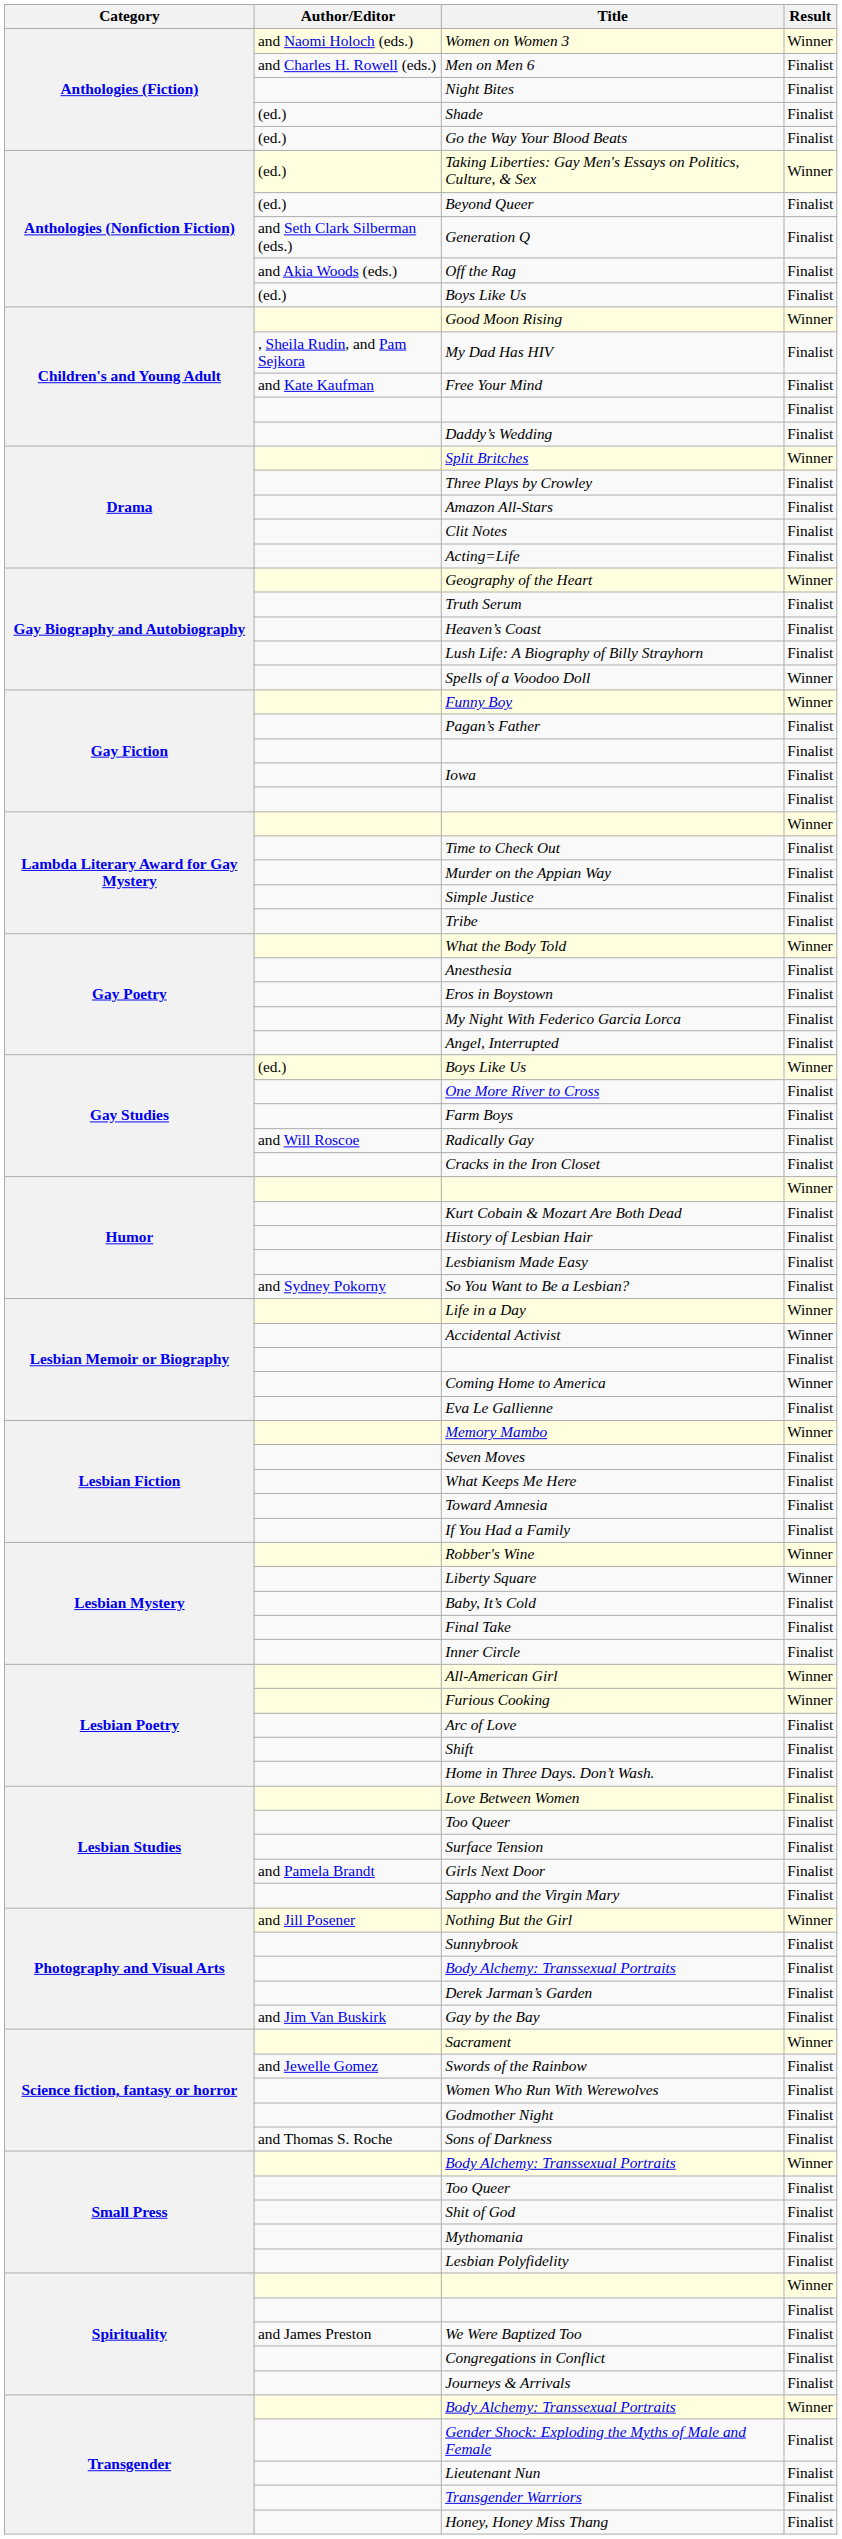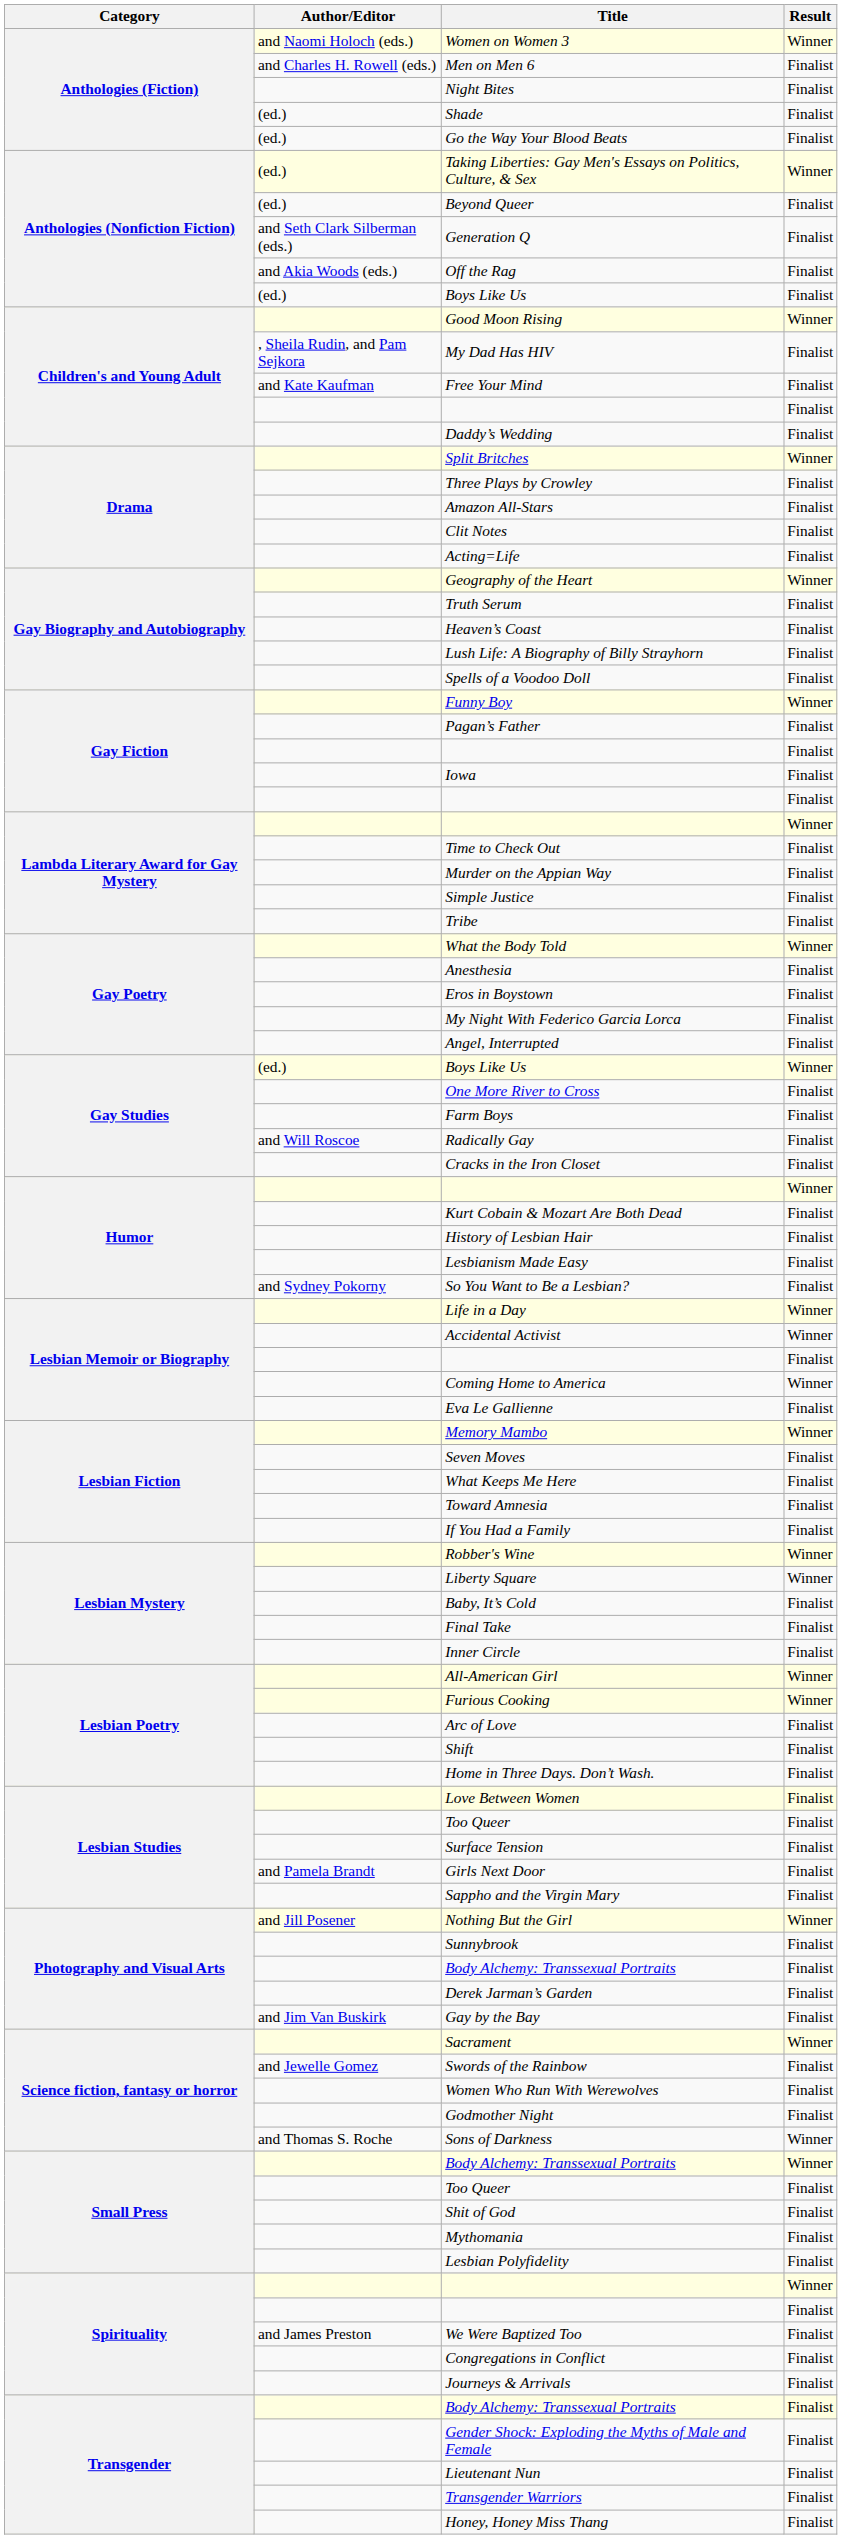 <table class="wikitable">
 <tr>
 <th>Category</th>
 <th>Author/Editor</th>
 <th>Title</th>
 <th>Result</th>
 </tr>
 <tr style=background:lightyellow>
 <th rowspan="5"><a href='#'>Anthologies (Fiction)</a></th>
 <td> and <a href='#'>Naomi Holoch</a> (eds.)</td>
 <td><em>Women on Women 3</em></td>
 <td>Winner</td>
 </tr>
 <tr>
 <td> and <a href='#'>Charles H. Rowell</a> (eds.)</td>
 <td><em>Men on Men 6</em></td>
 <td>Finalist</td>
 </tr>
 <tr>
 <td></td>
 <td><em>Night Bites</em></td>
 <td>Finalist</td>
 </tr>
 <tr>
 <td> (ed.)</td>
 <td><em>Shade</em></td>
 <td>Finalist</td>
 </tr>
 <tr>
 <td> (ed.)</td>
 <td><em>Go the Way Your Blood Beats</em></td>
 <td>Finalist</td>
 </tr>
 <tr style=background:lightyellow>
 <th rowspan="5"><a href='#'>Anthologies (Nonfiction Fiction)</a></th>
 <td> (ed.)</td>
 <td><em>Taking Liberties: Gay Men's Essays on Politics, Culture, & Sex</em></td>
 <td>Winner</td>
 </tr>
 <tr>
 <td> (ed.)</td>
 <td><em>Beyond Queer</em></td>
 <td>Finalist</td>
 </tr>
 <tr>
 <td> and <a href='#'>Seth Clark Silberman</a> (eds.)</td>
 <td><em>Generation Q</em></td>
 <td>Finalist</td>
 </tr>
 <tr>
 <td> and <a href='#'>Akia Woods</a> (eds.)</td>
 <td><em>Off the Rag</em></td>
 <td>Finalist</td>
 </tr>
 <tr>
 <td> (ed.)</td>
 <td><em>Boys Like Us</em></td>
 <td>Finalist</td>
 </tr>
 <tr style=background:lightyellow>
 <th rowspan="5"><a href='#'>Children's and Young Adult</a></th>
 <td></td>
 <td><em>Good Moon Rising</em></td>
 <td>Winner</td>
 </tr>
 <tr>
 <td>, <a href='#'>Sheila Rudin</a>, and <a href='#'>Pam Sejkora</a></td>
 <td><em>My Dad Has HIV</em></td>
 <td>Finalist</td>
 </tr>
 <tr>
 <td> and <a href='#'>Kate Kaufman</a></td>
 <td><em>Free Your Mind</em></td>
 <td>Finalist</td>
 </tr>
 <tr>
 <td></td>
 <td><em></em></td>
 <td>Finalist</td>
 </tr>
 <tr>
 <td></td>
 <td><em>Daddy’s Wedding</em></td>
 <td>Finalist</td>
 </tr>
 <tr style=background:lightyellow>
 <th rowspan="5"><a href='#'>Drama</a></th>
 <td></td>
 <td><em><a href='#'>Split Britches</a></em></td>
 <td>Winner</td>
 </tr>
 <tr>
 <td></td>
 <td><em>Three Plays by Crowley</em></td>
 <td>Finalist</td>
 </tr>
 <tr>
 <td></td>
 <td><em>Amazon All-Stars</em></td>
 <td>Finalist</td>
 </tr>
 <tr>
 <td></td>
 <td><em>Clit Notes</em></td>
 <td>Finalist</td>
 </tr>
 <tr>
 <td></td>
 <td><em>Acting=Life</em></td>
 <td>Finalist</td>
 </tr>
 <tr style=background:lightyellow>
 <th rowspan="5"><a href='#'>Gay Biography and Autobiography</a></th>
 <td></td>
 <td><em>Geography of the Heart</em></td>
 <td>Winner</td>
 </tr>
 <tr>
 <td></td>
 <td><em>Truth Serum</em></td>
 <td>Finalist</td>
 </tr>
 <tr>
 <td></td>
 <td><em>Heaven’s Coast</em></td>
 <td>Finalist</td>
 </tr>
 <tr>
 <td></td>
 <td><em>Lush Life: A Biography of Billy Strayhorn</em></td>
 <td>Finalist</td>
 </tr>
 <tr>
 <td></td>
 <td><em>Spells of a Voodoo Doll</em></td>
-<td>Winner</td>
+<td>Finalist</td>
 </tr>
 <tr style=background:lightyellow>
 <th rowspan="5"><a href='#'>Gay Fiction</a></th>
 <td></td>
 <td><em><a href='#'>Funny Boy</a></em></td>
 <td>Winner</td>
 </tr>
 <tr>
 <td></td>
 <td><em>Pagan’s Father</em></td>
 <td>Finalist</td>
 </tr>
 <tr>
 <td></td>
 <td><em></em></td>
 <td>Finalist</td>
 </tr>
 <tr>
 <td></td>
 <td><em>Iowa</em></td>
 <td>Finalist</td>
 </tr>
 <tr>
 <td></td>
 <td><em></em></td>
 <td>Finalist</td>
 </tr>
 <tr style=background:lightyellow>
 <th rowspan="5"><a href='#'>Lambda Literary Award for Gay Mystery</a></th>
 <td></td>
 <td><em></em></td>
 <td>Winner</td>
 </tr>
 <tr>
 <td></td>
 <td><em>Time to Check Out</em></td>
 <td>Finalist</td>
 </tr>
 <tr>
 <td></td>
 <td><em>Murder on the Appian Way</em></td>
 <td>Finalist</td>
 </tr>
 <tr>
 <td></td>
 <td><em>Simple Justice</em></td>
 <td>Finalist</td>
 </tr>
 <tr>
 <td></td>
 <td><em>Tribe</em></td>
 <td>Finalist</td>
 </tr>
 <tr style=background:lightyellow>
 <th rowspan="5"><a href='#'>Gay Poetry</a></th>
 <td></td>
 <td><em>What the Body Told</em></td>
 <td>Winner</td>
 </tr>
 <tr>
 <td></td>
 <td><em>Anesthesia</em></td>
 <td>Finalist</td>
 </tr>
 <tr>
 <td></td>
 <td><em>Eros in Boystown</em></td>
 <td>Finalist</td>
 </tr>
 <tr>
 <td></td>
 <td><em>My Night With Federico Garcia Lorca</em></td>
 <td>Finalist</td>
 </tr>
 <tr>
 <td></td>
 <td><em>Angel, Interrupted</em></td>
 <td>Finalist</td>
 </tr>
 <tr style=background:lightyellow>
 <th rowspan="5"><a href='#'>Gay Studies</a></th>
 <td> (ed.)</td>
 <td><em>Boys Like Us</em></td>
 <td>Winner</td>
 </tr>
 <tr>
 <td></td>
 <td><em><a href='#'>One More River to Cross</a></em></td>
 <td>Finalist</td>
 </tr>
 <tr>
 <td></td>
 <td><em>Farm Boys</em></td>
 <td>Finalist</td>
 </tr>
 <tr>
 <td> and <a href='#'>Will Roscoe</a></td>
 <td><em>Radically Gay</em></td>
 <td>Finalist</td>
 </tr>
 <tr>
 <td></td>
 <td><em>Cracks in the Iron Closet</em></td>
 <td>Finalist</td>
 </tr>
 <tr style=background:lightyellow>
 <th rowspan="5"><a href='#'>Humor</a></th>
 <td></td>
 <td><em></em></td>
 <td>Winner</td>
 </tr>
 <tr>
 <td></td>
 <td><em>Kurt Cobain & Mozart Are Both Dead</em></td>
 <td>Finalist</td>
 </tr>
 <tr>
 <td></td>
 <td><em>History of Lesbian Hair</em></td>
 <td>Finalist</td>
 </tr>
 <tr>
 <td></td>
 <td><em>Lesbianism Made Easy</em></td>
 <td>Finalist</td>
 </tr>
 <tr>
 <td> and <a href='#'>Sydney Pokorny</a></td>
 <td><em>So You Want to Be a Lesbian?</em></td>
 <td>Finalist</td>
 </tr>
 <tr style=background:lightyellow>
 <th rowspan="5"><a href='#'>Lesbian Memoir or Biography</a></th>
 <td></td>
 <td><em>Life in a Day</em></td>
 <td>Winner</td>
 </tr>
 <tr>
 <td></td>
 <td><em>Accidental Activist</em></td>
 <td>Winner</td>
 </tr>
 <tr>
 <td></td>
 <td><em></em></td>
 <td>Finalist</td>
 </tr>
 <tr>
 <td></td>
 <td><em>Coming Home to America</em></td>
 <td>Winner</td>
 </tr>
 <tr>
 <td></td>
 <td><em>Eva Le Gallienne</em></td>
 <td>Finalist</td>
 </tr>
 <tr style=background:lightyellow>
 <th rowspan="5"><a href='#'>Lesbian Fiction</a></th>
 <td></td>
 <td><em><a href='#'>Memory Mambo</a></em></td>
 <td>Winner</td>
 </tr>
 <tr>
 <td></td>
 <td><em>Seven Moves</em></td>
 <td>Finalist</td>
 </tr>
 <tr>
 <td></td>
 <td><em>What Keeps Me Here</em></td>
 <td>Finalist</td>
 </tr>
 <tr>
 <td></td>
 <td><em>Toward Amnesia</em></td>
 <td>Finalist</td>
 </tr>
 <tr>
 <td></td>
 <td><em>If You Had a Family</em></td>
 <td>Finalist</td>
 </tr>
 <tr style=background:lightyellow>
 <th rowspan="5"><a href='#'>Lesbian Mystery</a></th>
 <td></td>
 <td><em>Robber's Wine</em></td>
 <td>Winner</td>
 </tr>
 <tr>
 <td></td>
 <td><em>Liberty Square</em></td>
 <td>Winner</td>
 </tr>
 <tr>
 <td></td>
 <td><em>Baby, It’s Cold</em></td>
 <td>Finalist</td>
 </tr>
 <tr>
 <td></td>
 <td><em>Final Take</em></td>
 <td>Finalist</td>
 </tr>
 <tr>
 <td></td>
 <td><em>Inner Circle</em></td>
 <td>Finalist</td>
 </tr>
 <tr style=background:lightyellow>
 <th rowspan="5"><a href='#'>Lesbian Poetry</a></th>
 <td></td>
 <td><em>All-American Girl</em></td>
 <td>Winner</td>
 </tr>
 <tr style=background:lightyellow>
 <td></td>
 <td><em>Furious Cooking</em></td>
 <td>Winner</td>
 </tr>
 <tr>
 <td></td>
 <td><em>Arc of Love</em></td>
 <td>Finalist</td>
 </tr>
 <tr>
 <td></td>
 <td><em>Shift</em></td>
 <td>Finalist</td>
 </tr>
 <tr>
 <td></td>
 <td><em>Home in Three Days. Don’t Wash.</em></td>
 <td>Finalist</td>
 </tr>
 <tr style=background:lightyellow>
 <th rowspan="5"><a href='#'>Lesbian Studies</a></th>
 <td></td>
 <td><em>Love Between Women</em></td>
 <td>Finalist</td>
 </tr>
 <tr>
 <td></td>
 <td><em>Too Queer</em></td>
 <td>Finalist</td>
 </tr>
 <tr>
 <td></td>
 <td><em>Surface Tension</em></td>
 <td>Finalist</td>
 </tr>
 <tr>
 <td> and <a href='#'>Pamela Brandt</a></td>
 <td><em>Girls Next Door</em></td>
 <td>Finalist</td>
 </tr>
 <tr>
 <td></td>
 <td><em>Sappho and the Virgin Mary</em></td>
 <td>Finalist</td>
 </tr>
 <tr style=background:lightyellow>
 <th rowspan="5"><a href='#'>Photography and Visual Arts</a></th>
 <td> and <a href='#'>Jill Posener</a></td>
 <td><em>Nothing But the Girl</em></td>
 <td>Winner</td>
 </tr>
 <tr>
 <td></td>
 <td><em>Sunnybrook</em></td>
 <td>Finalist</td>
 </tr>
 <tr>
 <td></td>
 <td><em><a href='#'>Body Alchemy: Transsexual Portraits</a></em></td>
 <td>Finalist</td>
 </tr>
 <tr>
 <td></td>
 <td><em>Derek Jarman’s Garden</em></td>
 <td>Finalist</td>
 </tr>
 <tr>
 <td> and <a href='#'>Jim Van Buskirk</a></td>
 <td><em>Gay by the Bay</em></td>
 <td>Finalist</td>
 </tr>
 <tr style=background:lightyellow>
 <th rowspan="5"><a href='#'>Science fiction, fantasy or horror</a></th>
 <td></td>
 <td><em>Sacrament</em></td>
 <td>Winner</td>
 </tr>
 <tr>
 <td> and <a href='#'>Jewelle Gomez</a></td>
 <td><em>Swords of the Rainbow</em></td>
 <td>Finalist</td>
 </tr>
 <tr>
 <td></td>
 <td><em>Women Who Run With Werewolves</em></td>
 <td>Finalist</td>
 </tr>
 <tr>
 <td></td>
 <td><em>Godmother Night</em></td>
 <td>Finalist</td>
 </tr>
 <tr>
 <td> and Thomas S. Roche</td>
 <td><em>Sons of Darkness</em></td>
-<td>Finalist</td>
+<td>Winner</td>
 </tr>
 <tr style=background:lightyellow>
 <th rowspan="5"><a href='#'>Small Press</a></th>
 <td></td>
 <td><em><a href='#'>Body Alchemy: Transsexual Portraits</a></em></td>
 <td>Winner</td>
 </tr>
 <tr>
 <td></td>
 <td><em>Too Queer</em></td>
 <td>Finalist</td>
 </tr>
 <tr>
 <td></td>
 <td><em>Shit of God</em></td>
 <td>Finalist</td>
 </tr>
 <tr>
 <td></td>
 <td><em>Mythomania</em></td>
 <td>Finalist</td>
 </tr>
 <tr>
 <td></td>
 <td><em>Lesbian Polyfidelity</em></td>
 <td>Finalist</td>
 </tr>
 <tr style=background:lightyellow>
 <th rowspan="5"><a href='#'>Spirituality</a></th>
 <td></td>
 <td><em></em></td>
 <td>Winner</td>
 </tr>
 <tr>
 <td></td>
 <td><em></em></td>
 <td>Finalist</td>
 </tr>
 <tr>
 <td> and James Preston</td>
 <td><em>We Were Baptized Too</em></td>
 <td>Finalist</td>
 </tr>
 <tr>
 <td></td>
 <td><em>Congregations in Conflict</em></td>
 <td>Finalist</td>
 </tr>
 <tr>
 <td></td>
 <td><em>Journeys & Arrivals</em></td>
 <td>Finalist</td>
 </tr>
 <tr style=background:lightyellow>
 <th rowspan="5"><a href='#'>Transgender</a></th>
 <td></td>
 <td><em><a href='#'>Body Alchemy: Transsexual Portraits</a></em></td>
-<td>Winner</td>
+<td>Finalist</td>
 </tr>
 <tr>
 <td></td>
 <td><em><a href='#'>Gender Shock: Exploding the Myths of Male and Female</a></em></td>
 <td>Finalist</td>
 </tr>
 <tr>
 <td></td>
 <td><em>Lieutenant Nun</em></td>
 <td>Finalist</td>
 </tr>
 <tr>
 <td></td>
 <td><em><a href='#'>Transgender Warriors</a></em></td>
 <td>Finalist</td>
 </tr>
 <tr>
 <td></td>
 <td><em>Honey, Honey Miss Thang</em></td>
 <td>Finalist</td>
 </tr>
 </table>
